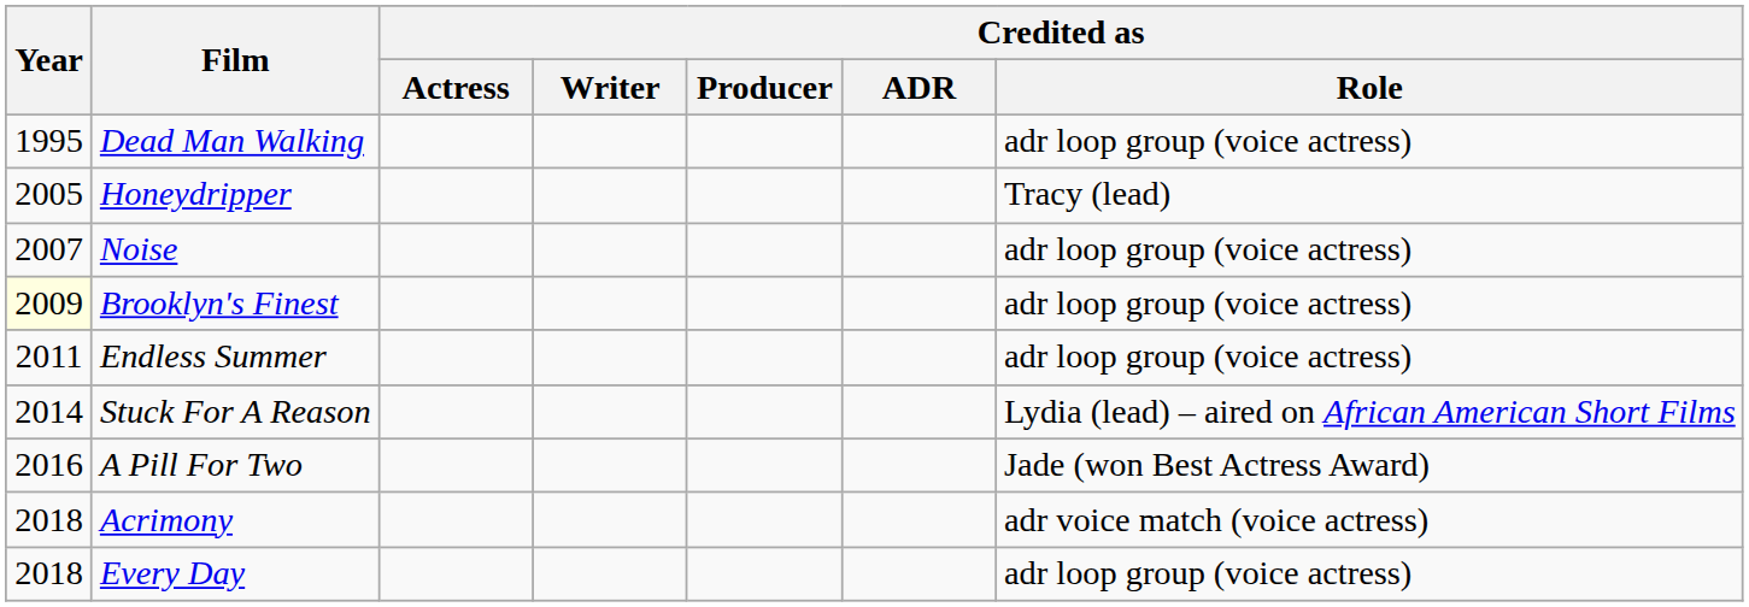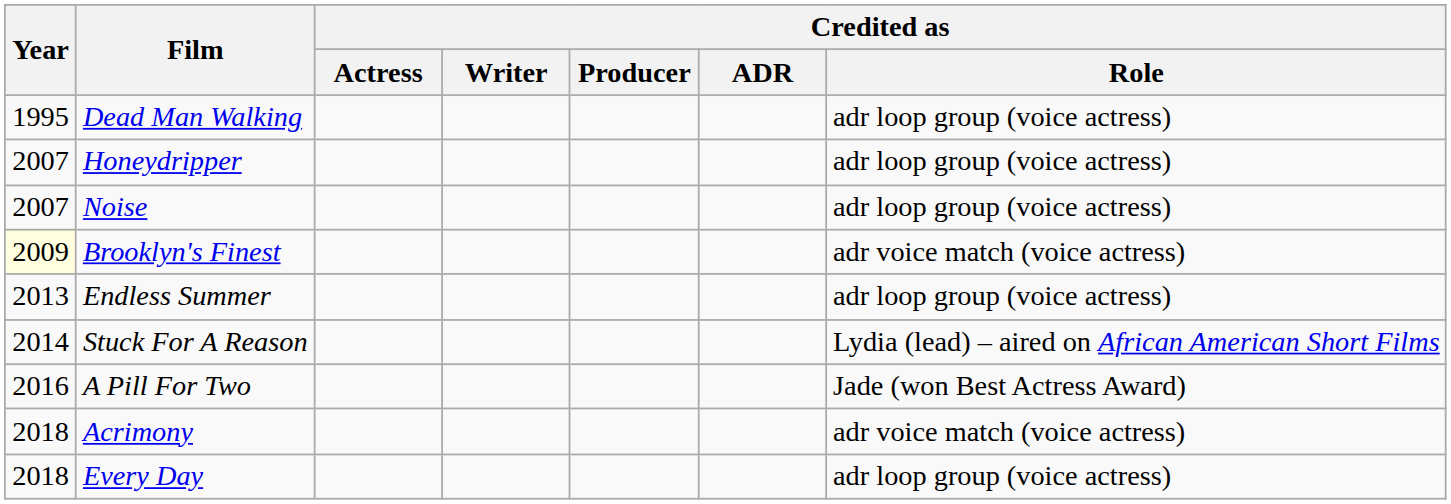 <table class="wikitable sortable">
 <tr>
 <th rowspan="2" style="width:33px;">Year</th>
 <th rowspan="2">Film</th>
 <th colspan="5" class="unsortable">Credited as</th>
 </tr>
 <tr>
 <th style="width:65px;">Actress</th>
 <th style="width:65px;">Writer</th>
 <th style="width:65px;">Producer</th>
 <th style="width:65px;">ADR</th>
 <th>Role</th>
 </tr>
 <tr style="text-align:center;">
 <td>1995</td>
 <td style="text-align:left;"><em><a href='#'>Dead Man Walking</a></em></td>
 <td></td>
 <td></td>
 <td></td>
 <td></td>
 <td style="text-align:left;">adr loop group (voice actress)</td>
 </tr>
 <tr style="text-align:center;">
-<td>2005</td>
+<td>2007</td>
 <td style="text-align:left;"><em><a href='#'>Honeydripper</a></em></td>
 <td></td>
 <td></td>
 <td></td>
 <td></td>
-<td style="text-align:left;">Tracy (lead)</td>
+<td style="text-align:left;">adr loop group (voice actress)</td>
 </tr>
 <tr style="text-align:center;">
 <td>2007</td>
 <td style="text-align:left;"><em><a href='#'>Noise</a></em></td>
 <td></td>
 <td></td>
 <td></td>
 <td></td>
 <td style="text-align:left;">adr loop group (voice actress)</td>
 </tr>
 <tr style="text-align:center;">
 <td style="background: lightyellow;">2009</td>
 <td style="text-align:left;"><em><a href='#'>Brooklyn's Finest</a></em></td>
 <td></td>
 <td></td>
 <td></td>
 <td></td>
-<td style="text-align:left;">adr loop group (voice actress)</td>
+<td style="text-align:left;">adr voice match (voice actress)</td>
 </tr>
 <tr style="text-align:center;">
-<td>2011</td>
+<td>2013</td>
 <td style="text-align:left;"><em>Endless Summer</em></td>
 <td></td>
 <td></td>
 <td></td>
 <td></td>
 <td style="text-align:left;">adr loop group (voice actress)</td>
 </tr>
 <tr style="text-align:center;">
 <td>2014</td>
 <td style="text-align:left;"><em>Stuck For A Reason</em></td>
 <td></td>
 <td></td>
 <td></td>
 <td></td>
 <td style="text-align:left;">Lydia (lead) – aired on <em><a href='#'>African American Short Films</a></em></td>
 </tr>
 <tr style="text-align:center;">
 <td>2016</td>
 <td style="text-align:left;"><em>A Pill For Two</em></td>
 <td></td>
 <td></td>
 <td></td>
 <td></td>
 <td style="text-align:left;">Jade (won Best Actress Award)</td>
 </tr>
 <tr style="text-align:center;">
 <td>2018</td>
 <td style="text-align:left;"><em><a href='#'>Acrimony</a></em></td>
 <td></td>
 <td></td>
 <td></td>
 <td></td>
 <td style="text-align:left;">adr voice match (voice actress)</td>
 </tr>
 <tr style="text-align:center;">
 <td>2018</td>
 <td style="text-align:left;"><em><a href='#'>Every Day</a></em></td>
 <td></td>
 <td></td>
 <td></td>
 <td></td>
 <td style="text-align:left;">adr loop group (voice actress)</td>
 </tr>
 </table>
